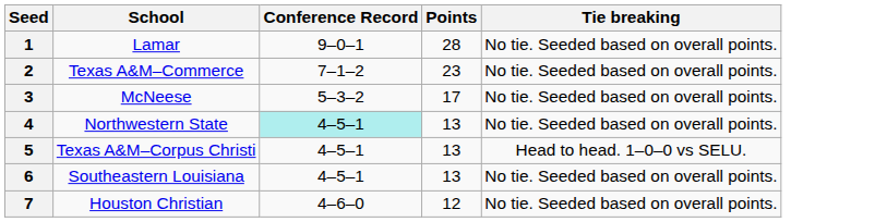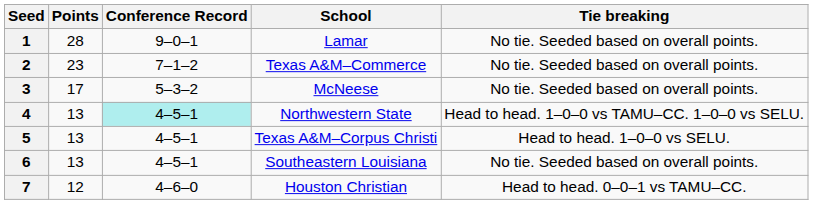 <table class="wikitable" style="text-align:center">
 <tr>
 <th>Seed</th>
+<th>Points</th>
+<th>Conference Record</th>
 <th>School</th>
-<th>Conference Record</th>
-<th>Points</th>
 <th>Tie breaking</th>
 </tr>
 <tr>
 <th>1</th>
+<td>28</td>
+<td>9–0–1</td>
 <td><a href='#'>Lamar</a></td>
-<td>9–0–1</td>
-<td>28</td>
 <td>No tie.  Seeded based on overall points.</td>
 </tr>
 <tr>
 <th>2</th>
+<td>23</td>
+<td>7–1–2</td>
 <td><a href='#'>Texas A&M–Commerce</a></td>
-<td>7–1–2</td>
-<td>23</td>
 <td>No tie.  Seeded based on overall points.</td>
 </tr>
 <tr>
 <th>3</th>
+<td>17</td>
+<td>5–3–2</td>
 <td><a href='#'>McNeese</a></td>
-<td>5–3–2</td>
-<td>17</td>
 <td>No tie.  Seeded based on overall points.</td>
 </tr>
 <tr>
 <th>4</th>
+<td>13</td>
+<td style="background: paleturquoise;">4–5–1</td>
 <td><a href='#'>Northwestern State</a></td>
-<td style="background: paleturquoise;">4–5–1</td>
-<td>13</td>
-<td>No tie.  Seeded based on overall points.</td>
+<td>Head to head. 1–0–0 vs TAMU–CC.  1–0–0 vs SELU.</td>
 </tr>
 <tr>
 <th>5</th>
+<td>13</td>
+<td>4–5–1</td>
 <td><a href='#'>Texas A&M–Corpus Christi</a></td>
-<td>4–5–1</td>
-<td>13</td>
 <td>Head to head. 1–0–0 vs SELU.</td>
 </tr>
 <tr>
 <th>6</th>
+<td>13</td>
+<td>4–5–1</td>
 <td><a href='#'>Southeastern Louisiana</a></td>
-<td>4–5–1</td>
-<td>13</td>
 <td>No tie.  Seeded based on overall points.</td>
 </tr>
 <tr>
 <th>7</th>
+<td>12</td>
+<td>4–6–0</td>
 <td><a href='#'>Houston Christian</a></td>
-<td>4–6–0</td>
-<td>12</td>
-<td>No tie.  Seeded based on overall points.</td>
+<td>Head to head. 0–0–1 vs TAMU–CC.</td>
 </tr>
 </table>
